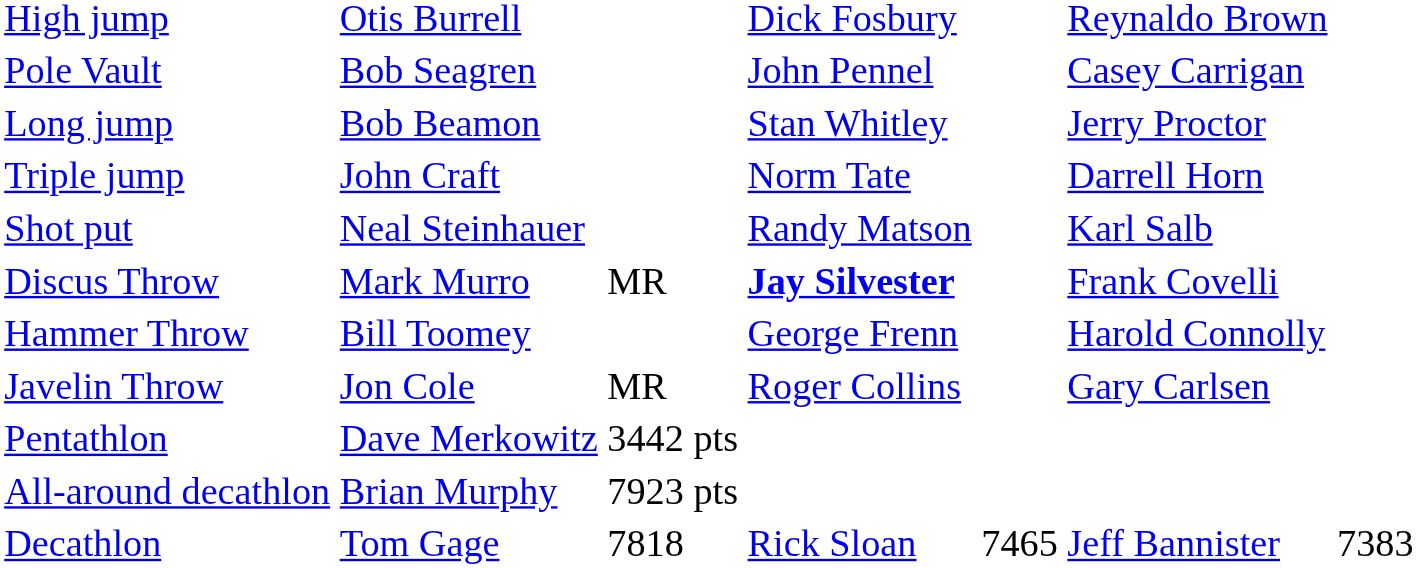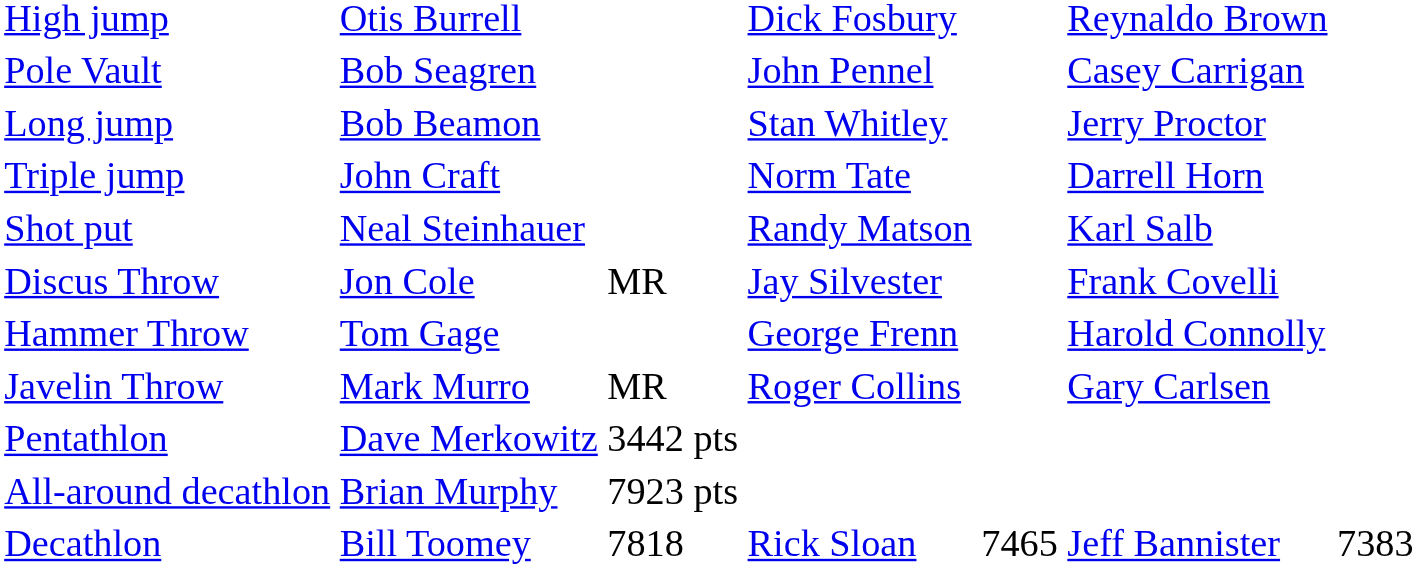 <table>
 <tr>
 <td><a href='#'>High jump</a></td>
 <td><a href='#'>Otis Burrell</a></td>
 <td></td>
 <td><a href='#'>Dick Fosbury</a></td>
 <td></td>
 <td><a href='#'>Reynaldo Brown</a></td>
 <td></td>
 </tr>
 <tr>
 <td><a href='#'>Pole Vault</a></td>
 <td><a href='#'>Bob Seagren</a></td>
 <td></td>
 <td><a href='#'>John Pennel</a></td>
 <td></td>
 <td><a href='#'>Casey Carrigan</a></td>
 <td></td>
 </tr>
 <tr>
 <td><a href='#'>Long jump</a></td>
 <td><a href='#'>Bob Beamon</a></td>
 <td></td>
 <td><a href='#'>Stan Whitley</a></td>
 <td></td>
 <td><a href='#'>Jerry Proctor</a></td>
 <td></td>
 </tr>
 <tr>
 <td><a href='#'>Triple jump</a></td>
 <td><a href='#'>John Craft</a></td>
 <td></td>
 <td><a href='#'>Norm Tate</a></td>
 <td></td>
 <td><a href='#'>Darrell Horn</a></td>
 <td></td>
 </tr>
 <tr>
 <td><a href='#'>Shot put</a></td>
 <td><a href='#'>Neal Steinhauer</a></td>
 <td></td>
 <td><a href='#'>Randy Matson</a></td>
 <td></td>
 <td><a href='#'>Karl Salb</a></td>
 <td></td>
 </tr>
 <tr>
 <td><a href='#'>Discus Throw</a></td>
-<td><a href='#'>Mark Murro</a></td>
+<td><a href='#'>Jon Cole</a></td>
 <td>	MR</td>
-<td><strong><a href='#'>Jay Silvester</a></strong></td>
+<td><a href='#'>Jay Silvester</a></td>
 <td></td>
 <td><a href='#'>Frank Covelli</a></td>
 <td></td>
 </tr>
 <tr>
 <td><a href='#'>Hammer Throw</a></td>
-<td><a href='#'>Bill Toomey</a></td>
+<td><a href='#'>Tom Gage</a></td>
 <td></td>
 <td><a href='#'>George Frenn</a></td>
 <td></td>
 <td><a href='#'>Harold Connolly</a></td>
 <td></td>
 </tr>
 <tr>
 <td><a href='#'>Javelin Throw</a></td>
-<td><a href='#'>Jon Cole</a></td>
+<td><a href='#'>Mark Murro</a></td>
 <td>	MR</td>
 <td><a href='#'>Roger Collins</a></td>
 <td></td>
 <td><a href='#'>Gary Carlsen</a></td>
 <td></td>
 </tr>
 <tr>
 <td><a href='#'>Pentathlon</a></td>
 <td><a href='#'>Dave Merkowitz</a></td>
 <td>3442 pts</td>
 <td></td>
 <td></td>
 <td></td>
 <td></td>
 </tr>
 <tr>
 <td><a href='#'>All-around decathlon</a></td>
 <td><a href='#'>Brian Murphy</a></td>
 <td>7923 pts</td>
 <td></td>
 <td></td>
 <td></td>
 <td></td>
 </tr>
 <tr>
 <td><a href='#'>Decathlon</a></td>
-<td><a href='#'>Tom Gage</a></td>
+<td><a href='#'>Bill Toomey</a></td>
 <td>7818</td>
 <td><a href='#'>Rick Sloan</a></td>
 <td>7465</td>
 <td><a href='#'>Jeff Bannister</a></td>
 <td>7383</td>
 </tr>
 </table>
